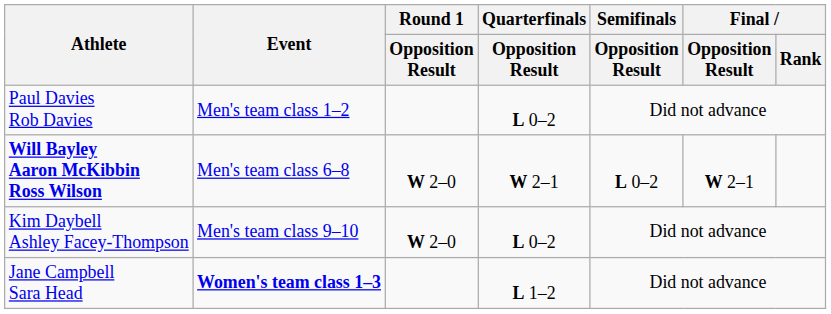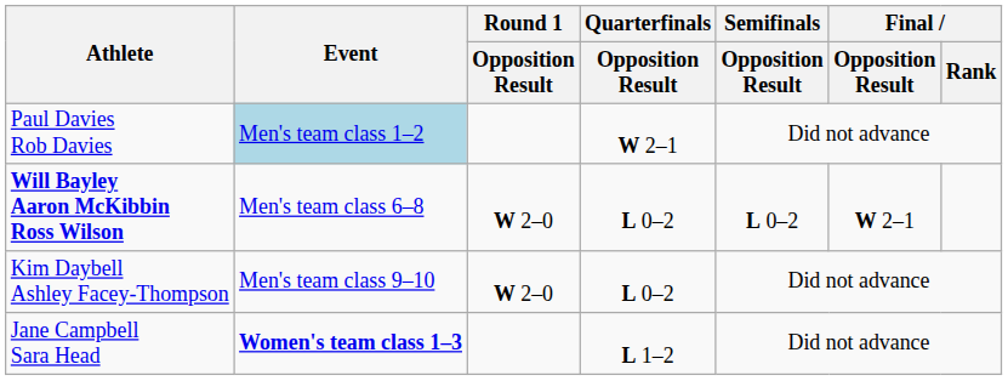 <table class=wikitable style="font-size:90%">
 <tr>
 <th rowspan="2">Athlete</th>
 <th rowspan="2">Event</th>
 <th>Round 1</th>
 <th>Quarterfinals</th>
 <th>Semifinals</th>
 <th colspan="2">Final / </th>
 </tr>
 <tr>
 <th>Opposition<br>Result</th>
 <th>Opposition<br>Result</th>
 <th>Opposition<br>Result</th>
 <th>Opposition<br>Result</th>
 <th>Rank</th>
 </tr>
 <tr align=center>
 <td align=left><a href='#'>Paul Davies</a><br><a href='#'>Rob Davies</a></td>
-<td align=left><a href='#'>Men's team class 1–2</a></td>
+<td align=left style="background: lightblue;"><a href='#'>Men's team class 1–2</a></td>
 <td></td>
-<td><br><strong>L</strong> 0–2</td>
+<td><br><strong>W</strong> 2–1</td>
 <td colspan="3">Did not advance</td>
 </tr>
 <tr align=center>
 <td align=left><strong><a href='#'>Will Bayley</a><br><a href='#'>Aaron McKibbin</a><br><a href='#'>Ross Wilson</a></strong></td>
 <td align=left><a href='#'>Men's team class 6–8</a></td>
 <td><br><strong>W</strong> 2–0</td>
-<td><br><strong>W</strong> 2–1</td>
+<td><br><strong>L</strong> 0–2</td>
 <td><br><strong>L</strong> 0–2</td>
 <td><br><strong>W</strong> 2–1</td>
 <td></td>
 </tr>
 <tr align=center>
 <td align=left><a href='#'>Kim Daybell</a><br><a href='#'>Ashley Facey-Thompson</a></td>
 <td align=left><a href='#'>Men's team class 9–10</a></td>
 <td><br><strong>W</strong> 2–0</td>
 <td><br><strong>L</strong> 0–2</td>
 <td colspan="3">Did not advance</td>
 </tr>
 <tr align=center>
 <td align=left><a href='#'>Jane Campbell</a><br><a href='#'>Sara Head</a></td>
 <td align=left><strong><a href='#'>Women's team class 1–3</a></strong></td>
 <td></td>
 <td><br><strong>L</strong> 1–2</td>
 <td colspan="3">Did not advance</td>
 </tr>
 </table>
